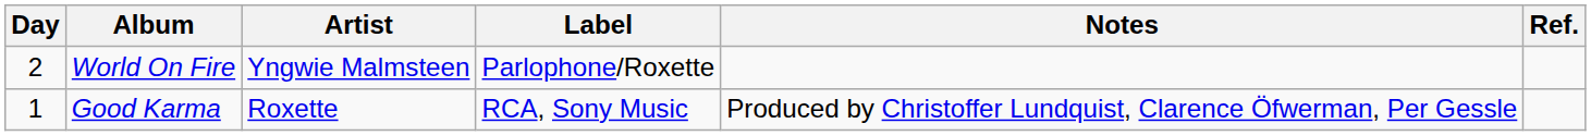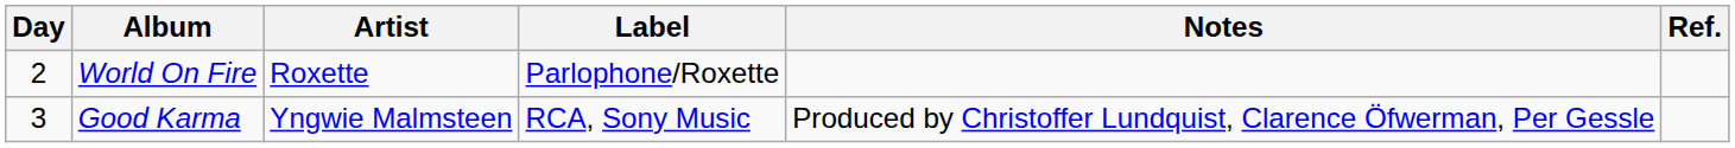 <table class="wikitable">
 <tr>
 <th>Day</th>
 <th>Album</th>
 <th>Artist</th>
 <th>Label</th>
 <th>Notes</th>
 <th>Ref.</th>
 </tr>
 <tr>
 <td rowspan="1" style="text-align:center;">2</td>
 <td><em><a href='#'>World On Fire</a></em></td>
-<td><a href='#'>Yngwie Malmsteen</a></td>
+<td><a href='#'>Roxette</a></td>
 <td><a href='#'>Parlophone</a>/Roxette</td>
 <td></td>
 <td style="text-align:center;"></td>
 </tr>
 <tr>
-<td rowspan="1" style="text-align:center;">1</td>
+<td rowspan="1" style="text-align:center;">3</td>
 <td><em><a href='#'>Good Karma</a></em></td>
-<td><a href='#'>Roxette</a></td>
+<td><a href='#'>Yngwie Malmsteen</a></td>
 <td><a href='#'>RCA</a>, <a href='#'>Sony Music</a></td>
 <td>Produced by <a href='#'>Christoffer Lundquist</a>, <a href='#'>Clarence Öfwerman</a>, <a href='#'>Per Gessle</a></td>
 <td style="text-align:center;"></td>
 </tr>
 </table>
